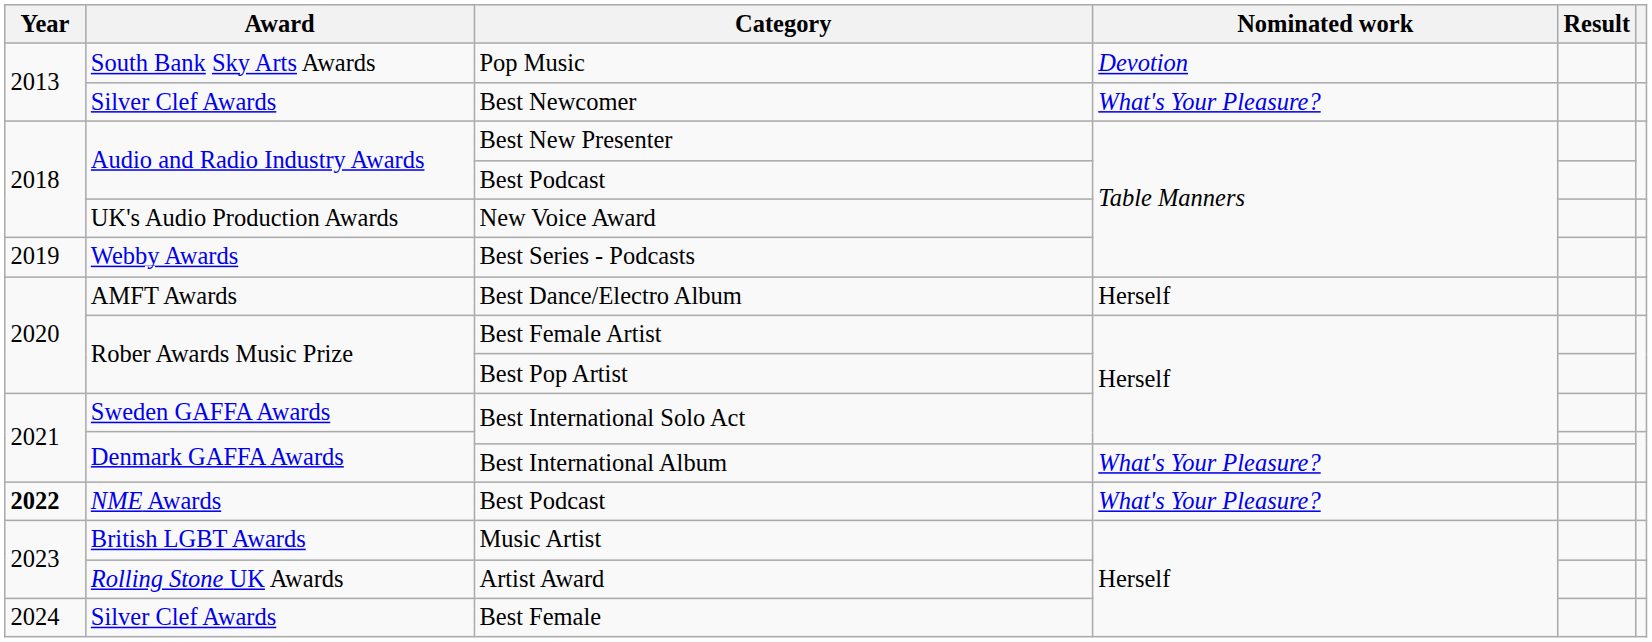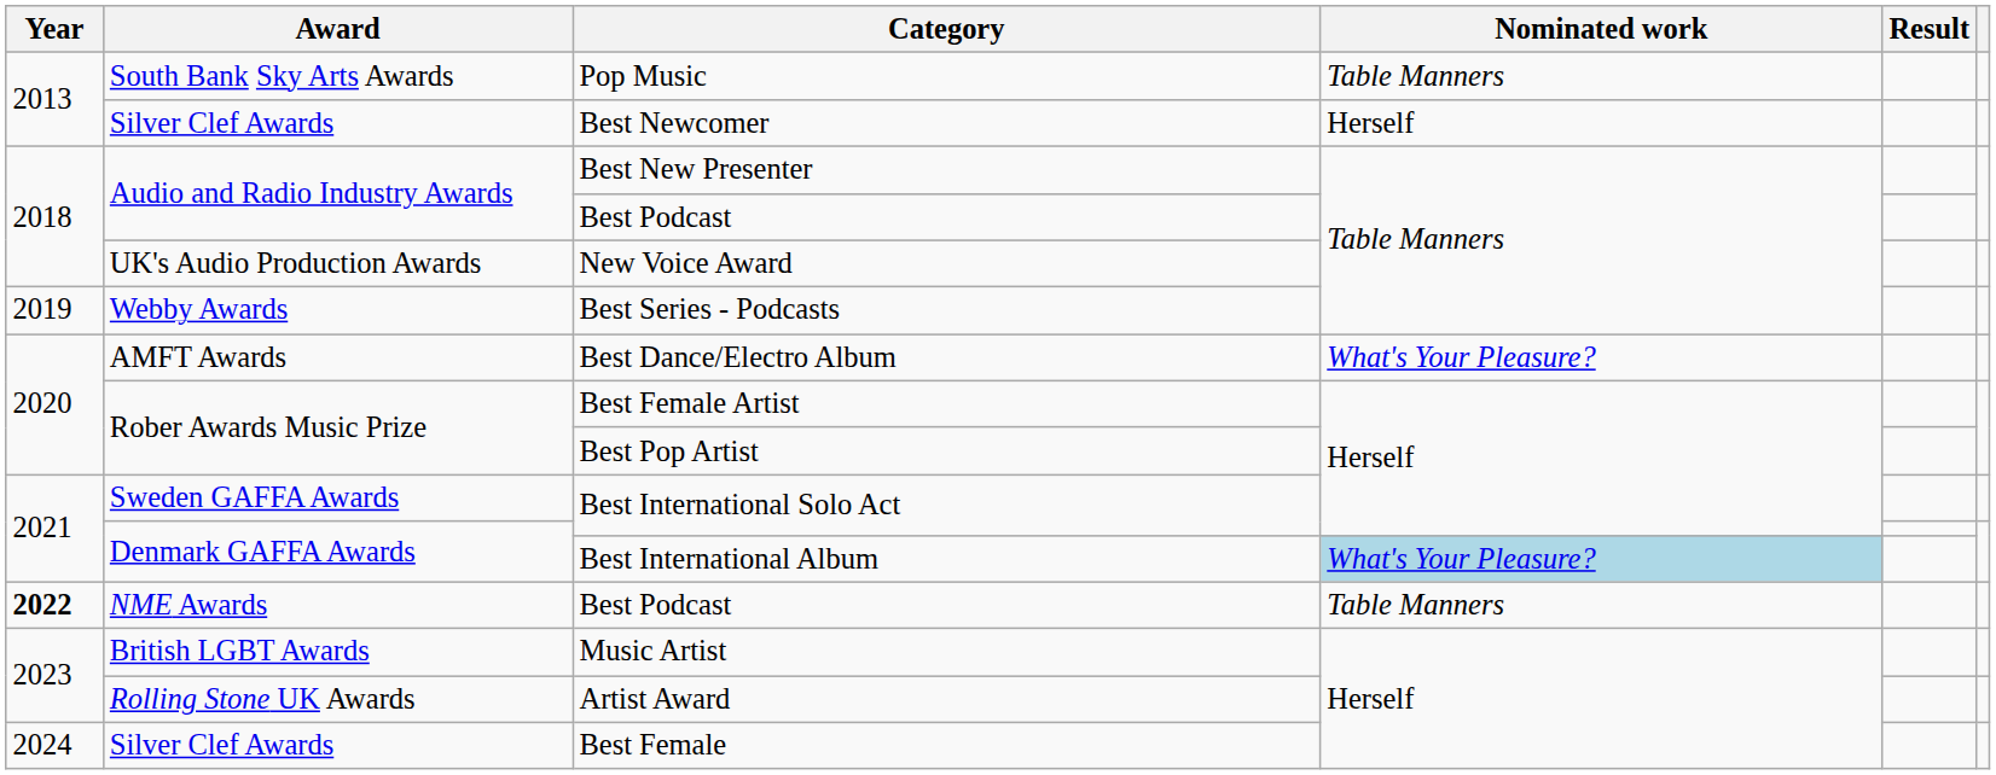 <table class="wikitable" style="width:85%;">
 <tr>
 <th width=5%>Year</th>
 <th style="width:25%;">Award</th>
 <th style="width:40%;">Category</th>
 <th style="width:40%;">Nominated work</th>
 <th style="width:10%;">Result</th>
 <th width=5%></th>
 </tr>
 <tr>
 <td rowspan="2">2013</td>
 <td><a href='#'>South Bank</a> <a href='#'>Sky Arts</a> Awards</td>
 <td>Pop Music</td>
-<td><em><a href='#'>Devotion</a></em></td>
+<td><em>Table Manners</em></td>
 <td></td>
 <td></td>
 </tr>
 <tr>
 <td><a href='#'>Silver Clef Awards</a></td>
 <td>Best Newcomer</td>
-<td><em><a href='#'>What's Your Pleasure?</a></em></td>
+<td>Herself</td>
 <td></td>
 <td></td>
 </tr>
 <tr>
 <td rowspan=3>2018</td>
 <td rowspan=2><a href='#'>Audio and Radio Industry Awards</a></td>
 <td>Best New Presenter</td>
 <td rowspan=4><em>Table Manners</em></td>
 <td></td>
 <td rowspan=2></td>
 </tr>
 <tr>
 <td>Best Podcast</td>
 <td></td>
 </tr>
 <tr>
 <td>UK's Audio Production Awards</td>
 <td>New Voice Award</td>
 <td></td>
 <td></td>
 </tr>
 <tr>
 <td>2019</td>
 <td><a href='#'>Webby Awards</a></td>
 <td>Best Series - Podcasts</td>
 <td></td>
 <td></td>
 </tr>
 <tr>
 <td rowspan="3">2020</td>
 <td>AMFT Awards</td>
 <td>Best Dance/Electro Album</td>
-<td>Herself</td>
+<td><em><a href='#'>What's Your Pleasure?</a></em></td>
 <td></td>
 <td></td>
 </tr>
 <tr>
 <td rowspan=2>Rober Awards Music Prize</td>
 <td>Best Female Artist</td>
 <td rowspan=4>Herself</td>
 <td></td>
 <td rowspan=2></td>
 </tr>
 <tr>
 <td>Best Pop Artist</td>
 <td></td>
 </tr>
 <tr>
 <td rowspan=3>2021</td>
 <td><a href='#'>Sweden GAFFA Awards</a></td>
 <td rowspan=2>Best International Solo Act</td>
 <td></td>
 <td></td>
 </tr>
 <tr>
 <td rowspan=2><a href='#'>Denmark GAFFA Awards</a></td>
 <td></td>
 <td rowspan=2></td>
 </tr>
 <tr>
 <td>Best International Album</td>
-<td rowspan="1"><em><a href='#'>What's Your Pleasure?</a></em></td>
+<td rowspan="1" style="background: lightblue;"><em><a href='#'>What's Your Pleasure?</a></em></td>
 <td></td>
 </tr>
 <tr>
 <td><strong>2022</strong></td>
 <td><a href='#'><em>NME</em> Awards</a></td>
 <td>Best Podcast</td>
-<td rowspan="1"><em><a href='#'>What's Your Pleasure?</a></em></td>
+<td><em>Table Manners</em></td>
 <td></td>
 <td></td>
 </tr>
 <tr>
 <td rowspan="2">2023</td>
 <td><a href='#'>British LGBT Awards</a></td>
 <td>Music Artist</td>
 <td rowspan="3">Herself</td>
 <td></td>
 <td></td>
 </tr>
 <tr>
 <td><a href='#'><em>Rolling Stone</em> UK</a> Awards</td>
 <td>Artist Award</td>
 <td></td>
 <td></td>
 </tr>
 <tr>
 <td>2024</td>
 <td><a href='#'>Silver Clef Awards</a></td>
 <td>Best Female</td>
 <td></td>
 <td></td>
 </tr>
 </table>
